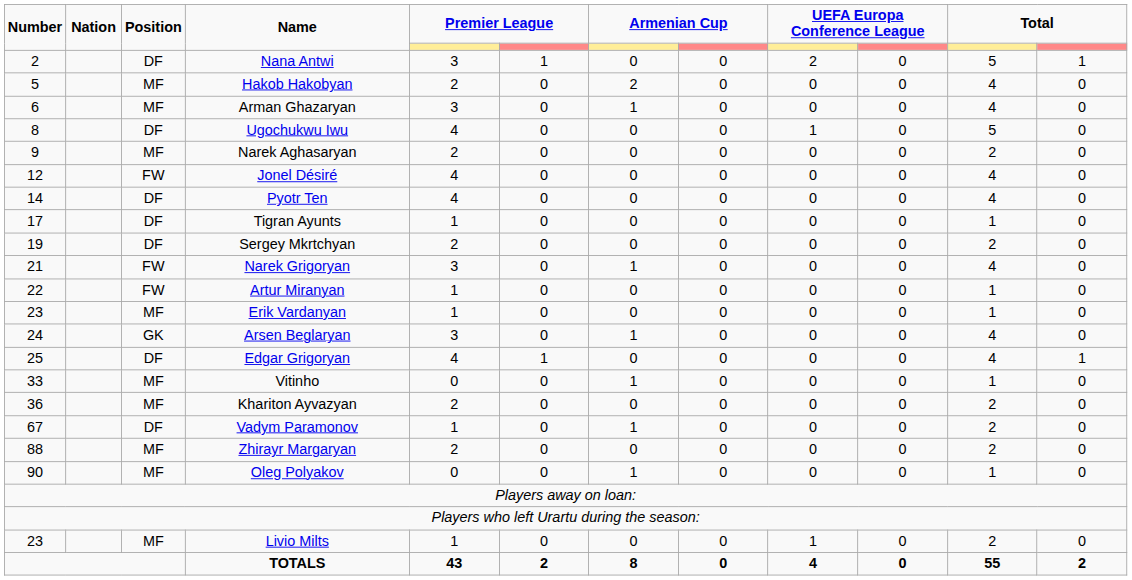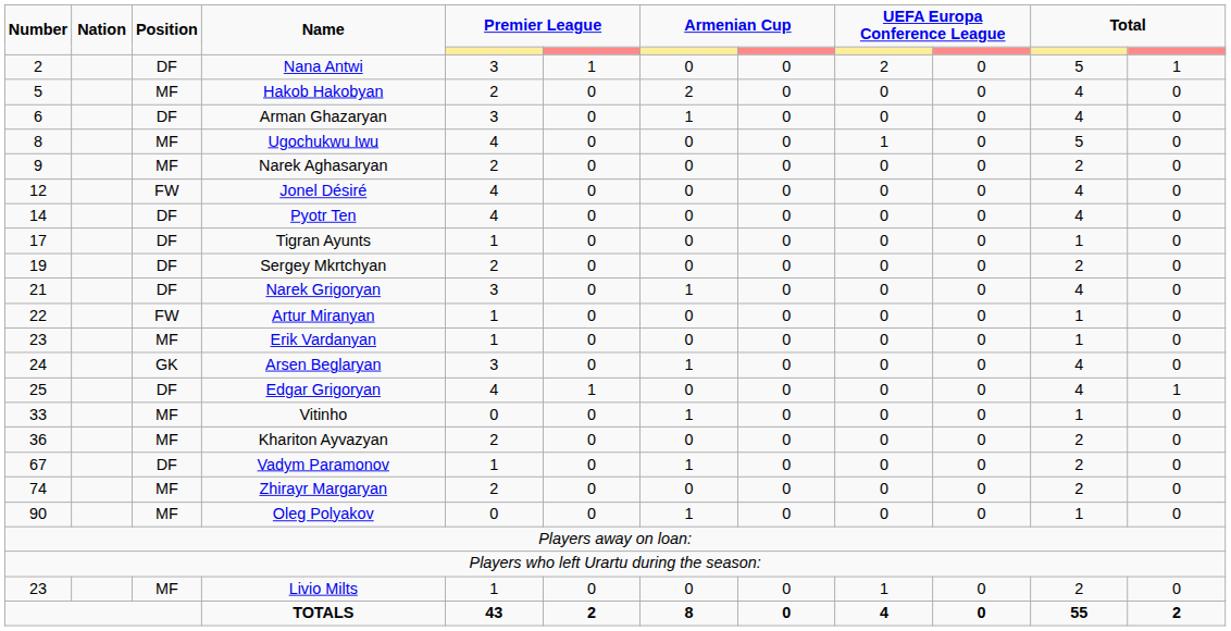 <table class="wikitable" style="text-align:center;">
 <tr>
 <td rowspan="2"  style="width:5%; text-align:center;"><strong>Number</strong></td>
 <td rowspan="2"  style="width:5%; text-align:center;"><strong>Nation</strong></td>
 <td rowspan="2"  style="width:5%; text-align:center;"><strong>Position</strong></td>
 <td rowspan="2"  style="width:20%; text-align:center;"><strong>Name</strong></td>
 <td colspan="2" style="text-align:center;"><strong><a href='#'>Premier League</a></strong></td>
 <td colspan="2" style="text-align:center;"><strong><a href='#'>Armenian Cup</a></strong></td>
 <td colspan="2" style="text-align:center;"><strong><a href='#'>UEFA Europa Conference League</a></strong></td>
 <td colspan="2" style="text-align:center;"><strong>Total</strong></td>
 </tr>
 <tr>
 <th style="width:60px; background:#fe9;"></th>
 <th style="width:60px; background:#ff8888;"></th>
 <th style="width:60px; background:#fe9;"></th>
 <th style="width:60px; background:#ff8888;"></th>
 <th style="width:60px; background:#fe9;"></th>
 <th style="width:60px; background:#ff8888;"></th>
 <th style="width:60px; background:#fe9;"></th>
 <th style="width:60px; background:#ff8888;"></th>
 </tr>
 <tr>
 <td>2</td>
 <td></td>
 <td>DF</td>
 <td><a href='#'>Nana Antwi</a></td>
 <td>3</td>
 <td>1</td>
 <td>0</td>
 <td>0</td>
 <td>2</td>
 <td>0</td>
 <td>5</td>
 <td>1</td>
 </tr>
 <tr>
 <td>5</td>
 <td></td>
 <td>MF</td>
 <td><a href='#'>Hakob Hakobyan</a></td>
 <td>2</td>
 <td>0</td>
 <td>2</td>
 <td>0</td>
 <td>0</td>
 <td>0</td>
 <td>4</td>
 <td>0</td>
 </tr>
 <tr>
 <td>6</td>
 <td></td>
-<td>MF</td>
+<td>DF</td>
 <td>Arman Ghazaryan</td>
 <td>3</td>
 <td>0</td>
 <td>1</td>
 <td>0</td>
 <td>0</td>
 <td>0</td>
 <td>4</td>
 <td>0</td>
 </tr>
 <tr>
 <td>8</td>
 <td></td>
-<td>DF</td>
+<td>MF</td>
 <td><a href='#'>Ugochukwu Iwu</a></td>
 <td>4</td>
 <td>0</td>
 <td>0</td>
 <td>0</td>
 <td>1</td>
 <td>0</td>
 <td>5</td>
 <td>0</td>
 </tr>
 <tr>
 <td>9</td>
 <td></td>
 <td>MF</td>
 <td>Narek Aghasaryan</td>
 <td>2</td>
 <td>0</td>
 <td>0</td>
 <td>0</td>
 <td>0</td>
 <td>0</td>
 <td>2</td>
 <td>0</td>
 </tr>
 <tr>
 <td>12</td>
 <td></td>
 <td>FW</td>
 <td><a href='#'>Jonel Désiré</a></td>
 <td>4</td>
 <td>0</td>
 <td>0</td>
 <td>0</td>
 <td>0</td>
 <td>0</td>
 <td>4</td>
 <td>0</td>
 </tr>
 <tr>
 <td>14</td>
 <td></td>
 <td>DF</td>
 <td><a href='#'>Pyotr Ten</a></td>
 <td>4</td>
 <td>0</td>
 <td>0</td>
 <td>0</td>
 <td>0</td>
 <td>0</td>
 <td>4</td>
 <td>0</td>
 </tr>
 <tr>
 <td>17</td>
 <td></td>
 <td>DF</td>
 <td>Tigran Ayunts</td>
 <td>1</td>
 <td>0</td>
 <td>0</td>
 <td>0</td>
 <td>0</td>
 <td>0</td>
 <td>1</td>
 <td>0</td>
 </tr>
 <tr>
 <td>19</td>
 <td></td>
 <td>DF</td>
 <td>Sergey Mkrtchyan</td>
 <td>2</td>
 <td>0</td>
 <td>0</td>
 <td>0</td>
 <td>0</td>
 <td>0</td>
 <td>2</td>
 <td>0</td>
 </tr>
 <tr>
 <td>21</td>
 <td></td>
-<td>FW</td>
+<td>DF</td>
 <td><a href='#'>Narek Grigoryan</a></td>
 <td>3</td>
 <td>0</td>
 <td>1</td>
 <td>0</td>
 <td>0</td>
 <td>0</td>
 <td>4</td>
 <td>0</td>
 </tr>
 <tr>
 <td>22</td>
 <td></td>
 <td>FW</td>
 <td><a href='#'>Artur Miranyan</a></td>
 <td>1</td>
 <td>0</td>
 <td>0</td>
 <td>0</td>
 <td>0</td>
 <td>0</td>
 <td>1</td>
 <td>0</td>
 </tr>
 <tr>
 <td>23</td>
 <td></td>
 <td>MF</td>
 <td><a href='#'>Erik Vardanyan</a></td>
 <td>1</td>
 <td>0</td>
 <td>0</td>
 <td>0</td>
 <td>0</td>
 <td>0</td>
 <td>1</td>
 <td>0</td>
 </tr>
 <tr>
 <td>24</td>
 <td></td>
 <td>GK</td>
 <td><a href='#'>Arsen Beglaryan</a></td>
 <td>3</td>
 <td>0</td>
 <td>1</td>
 <td>0</td>
 <td>0</td>
 <td>0</td>
 <td>4</td>
 <td>0</td>
 </tr>
 <tr>
 <td>25</td>
 <td></td>
 <td>DF</td>
 <td><a href='#'>Edgar Grigoryan</a></td>
 <td>4</td>
 <td>1</td>
 <td>0</td>
 <td>0</td>
 <td>0</td>
 <td>0</td>
 <td>4</td>
 <td>1</td>
 </tr>
 <tr>
 <td>33</td>
 <td></td>
 <td>MF</td>
 <td>Vitinho</td>
 <td>0</td>
 <td>0</td>
 <td>1</td>
 <td>0</td>
 <td>0</td>
 <td>0</td>
 <td>1</td>
 <td>0</td>
 </tr>
 <tr>
 <td>36</td>
 <td></td>
 <td>MF</td>
 <td>Khariton Ayvazyan</td>
 <td>2</td>
 <td>0</td>
 <td>0</td>
 <td>0</td>
 <td>0</td>
 <td>0</td>
 <td>2</td>
 <td>0</td>
 </tr>
 <tr>
 <td>67</td>
 <td></td>
 <td>DF</td>
 <td><a href='#'>Vadym Paramonov</a></td>
 <td>1</td>
 <td>0</td>
 <td>1</td>
 <td>0</td>
 <td>0</td>
 <td>0</td>
 <td>2</td>
 <td>0</td>
 </tr>
 <tr>
-<td>88</td>
+<td>74</td>
 <td></td>
 <td>MF</td>
 <td><a href='#'>Zhirayr Margaryan</a></td>
 <td>2</td>
 <td>0</td>
 <td>0</td>
 <td>0</td>
 <td>0</td>
 <td>0</td>
 <td>2</td>
 <td>0</td>
 </tr>
 <tr>
 <td>90</td>
 <td></td>
 <td>MF</td>
 <td><a href='#'>Oleg Polyakov</a></td>
 <td>0</td>
 <td>0</td>
 <td>1</td>
 <td>0</td>
 <td>0</td>
 <td>0</td>
 <td>1</td>
 <td>0</td>
 </tr>
 <tr>
 <td colspan="14"><em>Players away on loan:</em></td>
 </tr>
 <tr>
 <td colspan="14"><em>Players who left Urartu during the season:</em></td>
 </tr>
 <tr>
 <td>23</td>
 <td></td>
 <td>MF</td>
 <td><a href='#'>Livio Milts</a></td>
 <td>1</td>
 <td>0</td>
 <td>0</td>
 <td>0</td>
 <td>1</td>
 <td>0</td>
 <td>2</td>
 <td>0</td>
 </tr>
 <tr>
 <td colspan="3"></td>
 <td><strong>TOTALS</strong></td>
 <td><strong>43</strong></td>
 <td><strong>2</strong></td>
 <td><strong>8</strong></td>
 <td><strong>0</strong></td>
 <td><strong>4</strong></td>
 <td><strong>0</strong></td>
 <td><strong>55</strong></td>
 <td><strong>2</strong></td>
 </tr>
 </table>
